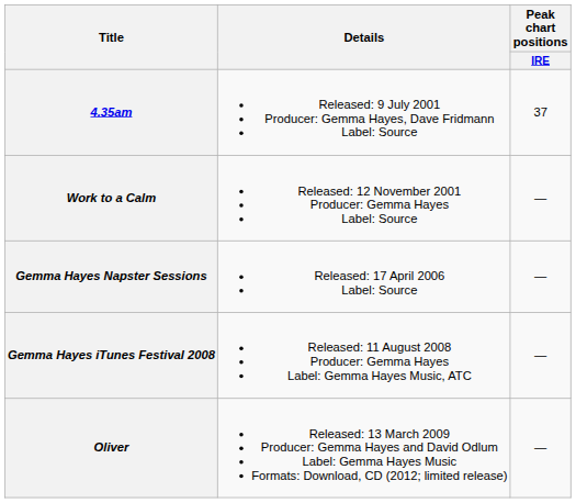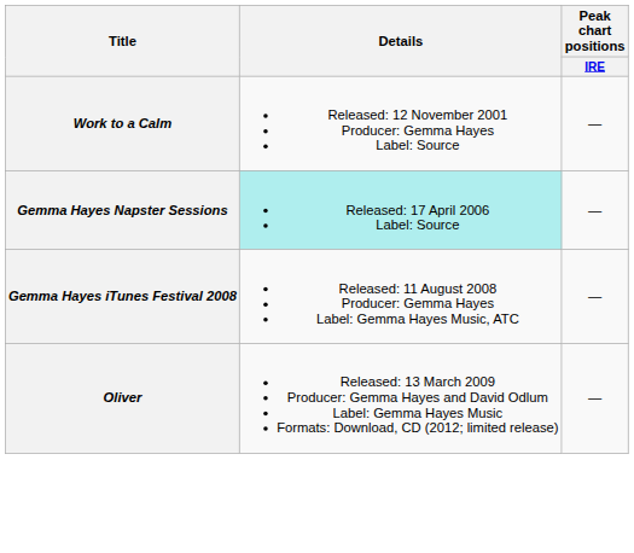 <table class="wikitable plainrowheaders" style="text-align:center">
 <tr>
 <th scope="col" rowspan="2">Title</th>
 <th scope="col" rowspan="2">Details</th>
 <th scope="col" colspan="1">Peak chart positions</th>
 </tr>
 <tr>
 <th scope="col" style="width:3em;font-size:90%"><a href='#'>IRE</a><br></th>
 </tr>
 <tr>
-<th scope="row"><em><a href='#'>4.35am</a></em></th>
-<td><br><ul><li>Released: 9 July 2001</li><li>Producer: Gemma Hayes, Dave Fridmann</li><li>Label: Source</li></ul></td>
-<td>37</td>
-</tr>
-<tr>
 <th scope="row"><em>Work to a Calm</em></th>
 <td><br><ul><li>Released: 12 November 2001</li><li>Producer: Gemma Hayes</li><li>Label: Source</li></ul></td>
 <td>—</td>
 </tr>
 <tr>
 <th scope="row"><em>Gemma Hayes Napster Sessions</em></th>
-<td><br><ul><li>Released: 17 April 2006</li><li>Label: Source</li></ul></td>
+<td style="background: paleturquoise;"><br><ul><li>Released: 17 April 2006</li><li>Label: Source</li></ul></td>
 <td>—</td>
 </tr>
 <tr>
 <th scope="row"><em>Gemma Hayes iTunes Festival 2008</em></th>
 <td><br><ul><li>Released: 11 August 2008</li><li>Producer: Gemma Hayes</li><li>Label: Gemma Hayes Music, ATC</li></ul></td>
 <td>—</td>
 </tr>
 <tr>
 <th scope="row"><em>Oliver</em></th>
 <td><br><ul><li>Released: 13 March 2009</li><li>Producer: Gemma Hayes and David Odlum</li><li>Label: Gemma Hayes Music</li><li>Formats: Download, CD (2012; limited release)</li></ul></td>
 <td>—</td>
 </tr>
 </table>
